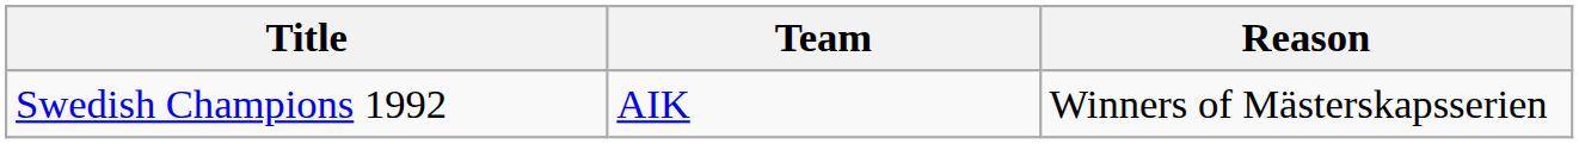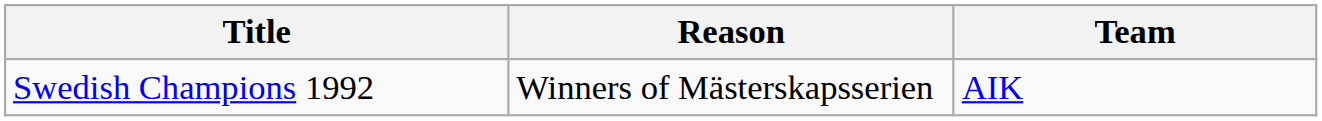 <table class="wikitable" style="text-align: left">
 <tr>
 <th style="width: 275px;">Title</th>
+<th style="width: 225px;">Reason</th>
 <th style="width: 200px;">Team</th>
-<th style="width: 225px;">Reason</th>
 </tr>
 <tr>
 <td><a href='#'>Swedish Champions</a> 1992</td>
+<td>Winners of Mästerskapsserien</td>
 <td><a href='#'>AIK</a></td>
-<td>Winners of Mästerskapsserien</td>
 </tr>
 </table>
